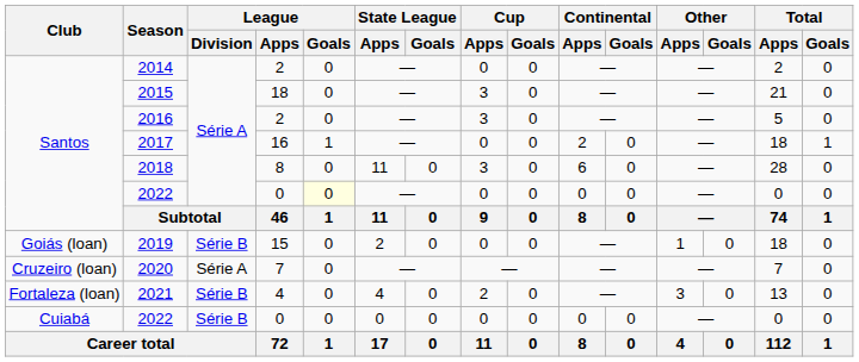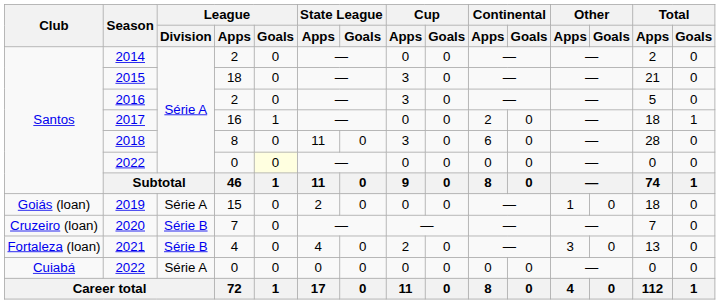 <table class="wikitable" style="text-align: center;">
 <tr>
 <th rowspan="2">Club</th>
 <th rowspan="2">Season</th>
 <th colspan="3">League</th>
 <th colspan="2">State League</th>
 <th colspan="2">Cup</th>
 <th colspan="2">Continental</th>
 <th colspan="2">Other</th>
 <th colspan="2">Total</th>
 </tr>
 <tr>
 <th>Division</th>
 <th>Apps</th>
 <th>Goals</th>
 <th>Apps</th>
 <th>Goals</th>
 <th>Apps</th>
 <th>Goals</th>
 <th>Apps</th>
 <th>Goals</th>
 <th>Apps</th>
 <th>Goals</th>
 <th>Apps</th>
 <th>Goals</th>
 </tr>
 <tr>
 <td rowspan="7" valign="center"><a href='#'>Santos</a></td>
 <td><a href='#'>2014</a></td>
 <td rowspan="6"><a href='#'>Série A</a></td>
 <td>2</td>
 <td>0</td>
 <td colspan=2>—</td>
 <td>0</td>
 <td>0</td>
 <td colspan=2>—</td>
 <td colspan=2>—</td>
 <td>2</td>
 <td>0</td>
 </tr>
 <tr>
 <td><a href='#'>2015</a></td>
 <td>18</td>
 <td>0</td>
 <td colspan=2>—</td>
 <td>3</td>
 <td>0</td>
 <td colspan=2>—</td>
 <td colspan=2>—</td>
 <td>21</td>
 <td>0</td>
 </tr>
 <tr>
 <td><a href='#'>2016</a></td>
 <td>2</td>
 <td>0</td>
 <td colspan=2>—</td>
 <td>3</td>
 <td>0</td>
 <td colspan="2">—</td>
 <td colspan="2">—</td>
 <td>5</td>
 <td>0</td>
 </tr>
 <tr>
 <td><a href='#'>2017</a></td>
 <td>16</td>
 <td>1</td>
 <td colspan=2>—</td>
 <td>0</td>
 <td>0</td>
 <td>2</td>
 <td>0</td>
 <td colspan="2">—</td>
 <td>18</td>
 <td>1</td>
 </tr>
 <tr>
 <td><a href='#'>2018</a></td>
 <td>8</td>
 <td>0</td>
 <td>11</td>
 <td>0</td>
 <td>3</td>
 <td>0</td>
 <td>6</td>
 <td>0</td>
 <td colspan="2">—</td>
 <td>28</td>
 <td>0</td>
 </tr>
 <tr>
 <td><a href='#'>2022</a></td>
 <td>0</td>
 <td style="background: lightyellow;">0</td>
 <td colspan="2">—</td>
 <td>0</td>
 <td>0</td>
 <td>0</td>
 <td>0</td>
 <td colspan="2">—</td>
 <td>0</td>
 <td>0</td>
 </tr>
 <tr>
 <th colspan="2">Subtotal</th>
 <th>46</th>
 <th>1</th>
 <th>11</th>
 <th>0</th>
 <th>9</th>
 <th>0</th>
 <th>8</th>
 <th>0</th>
 <th colspan=2>—</th>
 <th>74</th>
 <th>1</th>
 </tr>
 <tr>
 <td valign="center"><a href='#'>Goiás</a> (loan)</td>
 <td><a href='#'>2019</a></td>
-<td><a href='#'>Série B</a></td>
+<td>Série A</td>
 <td>15</td>
 <td>0</td>
 <td>2</td>
 <td>0</td>
 <td>0</td>
 <td>0</td>
 <td colspan=2>—</td>
 <td>1</td>
 <td>0</td>
 <td>18</td>
 <td>0</td>
 </tr>
 <tr>
 <td valign="center"><a href='#'>Cruzeiro</a> (loan)</td>
 <td><a href='#'>2020</a></td>
-<td>Série A</td>
+<td><a href='#'>Série B</a></td>
 <td>7</td>
 <td>0</td>
 <td colspan=2>—</td>
 <td colspan=2>—</td>
 <td colspan=2>—</td>
 <td colspan=2>—</td>
 <td>7</td>
 <td>0</td>
 </tr>
 <tr>
 <td valign="center"><a href='#'>Fortaleza</a> (loan)</td>
 <td><a href='#'>2021</a></td>
 <td><a href='#'>Série B</a></td>
 <td>4</td>
 <td>0</td>
 <td>4</td>
 <td>0</td>
 <td>2</td>
 <td>0</td>
 <td colspan=2>—</td>
 <td>3</td>
 <td>0</td>
 <td>13</td>
 <td>0</td>
 </tr>
 <tr>
 <td valign="center"><a href='#'>Cuiabá</a></td>
 <td><a href='#'>2022</a></td>
-<td><a href='#'>Série B</a></td>
+<td>Série A</td>
 <td>0</td>
 <td>0</td>
 <td>0</td>
 <td>0</td>
 <td>0</td>
 <td>0</td>
 <td>0</td>
 <td>0</td>
 <td colspan=2>—</td>
 <td>0</td>
 <td>0</td>
 </tr>
 <tr>
 <th colspan="3"><strong>Career total</strong></th>
 <th>72</th>
 <th>1</th>
 <th>17</th>
 <th>0</th>
 <th>11</th>
 <th>0</th>
 <th>8</th>
 <th>0</th>
 <th>4</th>
 <th>0</th>
 <th>112</th>
 <th>1</th>
 </tr>
 </table>
